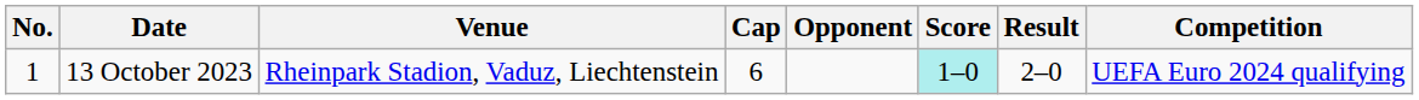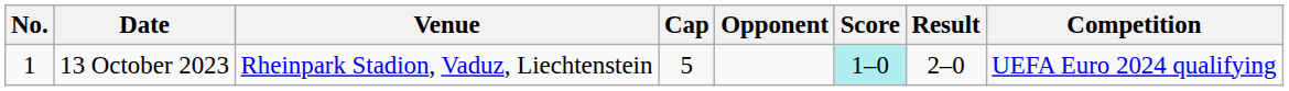 <table class="wikitable sortable">
 <tr>
 <th scope=col>No.</th>
 <th scope=col>Date</th>
 <th scope=col>Venue</th>
 <th scope=col>Cap</th>
 <th scope=col>Opponent</th>
 <th scope=col>Score</th>
 <th scope=col>Result</th>
 <th scope=col>Competition</th>
 </tr>
 <tr>
 <td align=center>1</td>
 <td>13 October 2023</td>
 <td><a href='#'>Rheinpark Stadion</a>, <a href='#'>Vaduz</a>, Liechtenstein</td>
-<td align=center>6</td>
+<td align=center>5</td>
 <td></td>
 <td align=center style="background: paleturquoise;">1–0</td>
 <td align=center>2–0</td>
 <td><a href='#'>UEFA Euro 2024 qualifying</a></td>
 </tr>
 </table>
